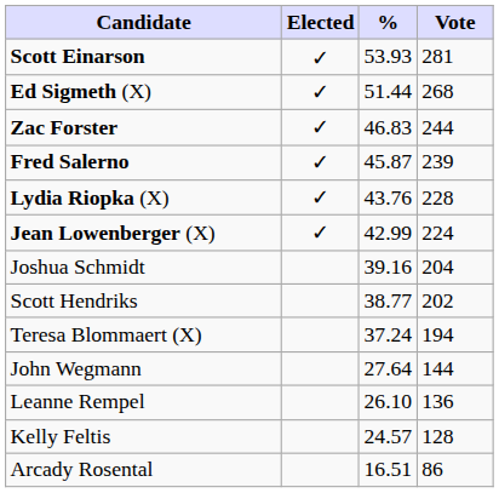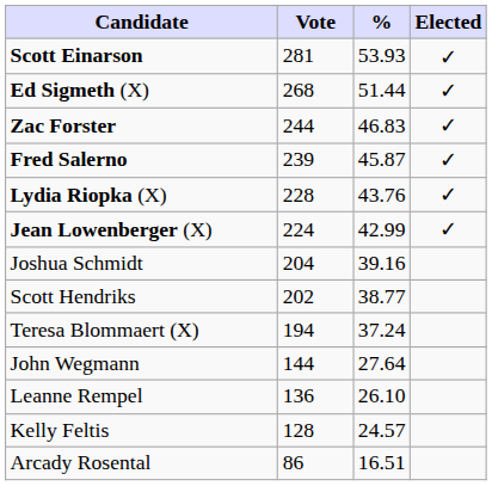 <table class="wikitable">
 <tr>
 <th style="background:#ddf; width:200px;">Candidate</th>
+<th style="background:#ddf; width:50px;">Vote</th>
+<th style="background:#ddf; width:30px;">%</th>
 <th style="background:#ddf; width:50px;">Elected</th>
-<th style="background:#ddf; width:30px;">%</th>
-<th style="background:#ddf; width:50px;">Vote</th>
 </tr>
 <tr>
 <td><strong>Scott Einarson</strong></td>
+<td>281</td>
+<td>53.93</td>
 <td style="text-align:center;">✓</td>
-<td>53.93</td>
-<td>281</td>
 </tr>
 <tr>
 <td><strong>Ed Sigmeth</strong> (X)</td>
+<td>268</td>
+<td>51.44</td>
 <td style="text-align:center;">✓</td>
-<td>51.44</td>
-<td>268</td>
 </tr>
 <tr>
 <td><strong>Zac Forster</strong></td>
+<td>244</td>
+<td>46.83</td>
 <td style="text-align:center;">✓</td>
-<td>46.83</td>
-<td>244</td>
 </tr>
 <tr>
 <td><strong>Fred Salerno</strong></td>
+<td>239</td>
+<td>45.87</td>
 <td style="text-align:center;">✓</td>
-<td>45.87</td>
-<td>239</td>
 </tr>
 <tr>
 <td><strong>Lydia Riopka</strong> (X)</td>
+<td>228</td>
+<td>43.76</td>
 <td style="text-align:center;">✓</td>
-<td>43.76</td>
-<td>228</td>
 </tr>
 <tr>
 <td><strong>Jean Lowenberger</strong> (X)</td>
+<td>224</td>
+<td>42.99</td>
 <td style="text-align:center;">✓</td>
-<td>42.99</td>
-<td>224</td>
 </tr>
 <tr>
 <td>Joshua Schmidt</td>
+<td>204</td>
+<td>39.16</td>
 <td></td>
-<td>39.16</td>
-<td>204</td>
 </tr>
 <tr>
 <td>Scott Hendriks</td>
+<td>202</td>
+<td>38.77</td>
 <td></td>
-<td>38.77</td>
-<td>202</td>
 </tr>
 <tr>
 <td>Teresa Blommaert (X)</td>
+<td>194</td>
+<td>37.24</td>
 <td></td>
-<td>37.24</td>
-<td>194</td>
 </tr>
 <tr>
 <td>John Wegmann</td>
+<td>144</td>
+<td>27.64</td>
 <td></td>
-<td>27.64</td>
-<td>144</td>
 </tr>
 <tr>
 <td>Leanne Rempel</td>
+<td>136</td>
+<td>26.10</td>
 <td></td>
-<td>26.10</td>
-<td>136</td>
 </tr>
 <tr>
 <td>Kelly Feltis</td>
+<td>128</td>
+<td>24.57</td>
 <td></td>
-<td>24.57</td>
-<td>128</td>
 </tr>
 <tr>
 <td>Arcady Rosental</td>
+<td>86</td>
+<td>16.51</td>
 <td></td>
-<td>16.51</td>
-<td>86</td>
 </tr>
 </table>
